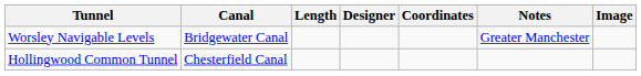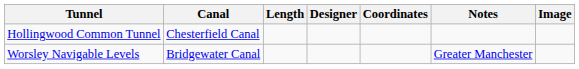 <table class="wikitable sortable">
 <tr>
 <th>Tunnel</th>
 <th>Canal</th>
 <th>Length</th>
 <th>Designer</th>
 <th>Coordinates</th>
 <th>Notes</th>
 <th>Image</th>
 </tr>
 <tr>
+<td><a href='#'>Hollingwood Common Tunnel</a></td>
+<td><a href='#'>Chesterfield Canal</a></td>
+<td></td>
+<td></td>
+<td></td>
+<td></td>
+<td></td>
+</tr>
+<tr>
 <td><a href='#'>Worsley Navigable Levels</a></td>
 <td><a href='#'>Bridgewater Canal</a></td>
 <td></td>
 <td></td>
 <td></td>
 <td><a href='#'>Greater Manchester</a></td>
 <td></td>
 </tr>
-<tr>
-<td><a href='#'>Hollingwood Common Tunnel</a></td>
-<td><a href='#'>Chesterfield Canal</a></td>
-<td></td>
-<td></td>
-<td></td>
-<td></td>
-<td></td>
-</tr>
 </table>
